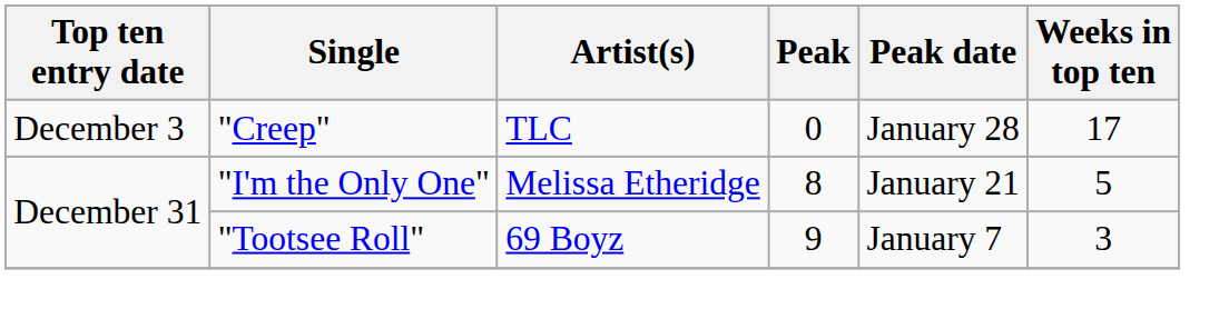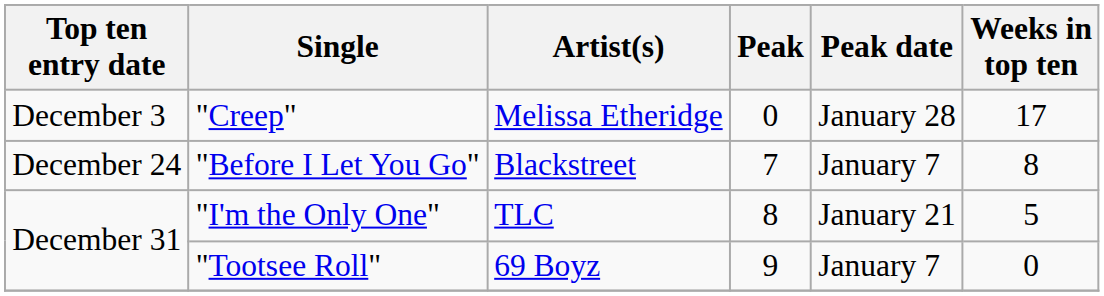 <table class="wikitable sortable">
 <tr>
 <th>Top ten<br>entry date</th>
 <th>Single</th>
 <th>Artist(s)</th>
 <th>Peak</th>
 <th>Peak date</th>
 <th>Weeks in<br>top ten</th>
 </tr>
 <tr>
 <td>December 3</td>
 <td>"<a href='#'>Creep</a>"</td>
-<td><a href='#'>TLC</a></td>
+<td><a href='#'>Melissa Etheridge</a></td>
 <td align=center>0</td>
 <td>January 28</td>
 <td align=center>17</td>
 </tr>
 <tr>
+<td>December 24</td>
+<td>"<a href='#'>Before I Let You Go</a>"</td>
+<td><a href='#'>Blackstreet</a></td>
+<td align=center>7</td>
+<td>January 7</td>
+<td align=center>8</td>
+</tr>
+<tr>
 <td rowspan="2">December 31</td>
 <td>"<a href='#'>I'm the Only One</a>"</td>
-<td><a href='#'>Melissa Etheridge</a></td>
+<td><a href='#'>TLC</a></td>
 <td align=center>8</td>
 <td>January 21</td>
 <td align=center>5</td>
 </tr>
 <tr>
 <td>"<a href='#'>Tootsee Roll</a>"</td>
 <td><a href='#'>69 Boyz</a></td>
 <td align=center>9</td>
 <td>January 7</td>
-<td align=center>3</td>
+<td align=center>0</td>
 </tr>
 <tr>
 </tr>
 </table>
